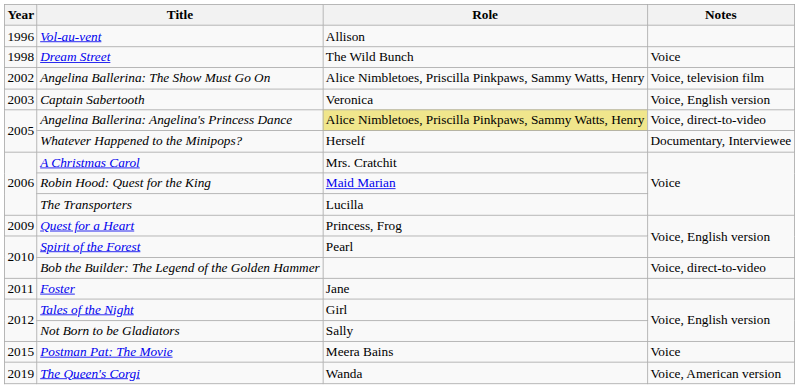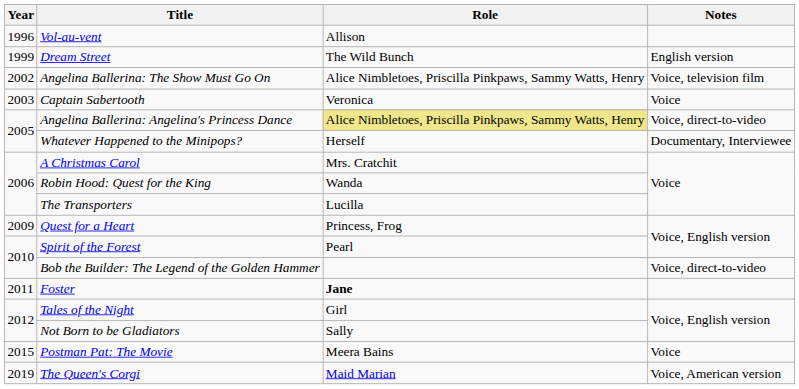 <table class="wikitable sortable">
 <tr>
 <th>Year</th>
 <th>Title</th>
 <th>Role</th>
 <th>Notes</th>
 </tr>
 <tr>
 <td>1996</td>
 <td><em><a href='#'>Vol-au-vent</a></em></td>
 <td>Allison</td>
 <td></td>
 </tr>
 <tr>
-<td>1998</td>
+<td>1999</td>
 <td><em><a href='#'>Dream Street</a></em></td>
 <td>The Wild Bunch</td>
-<td>Voice</td>
+<td>English version</td>
 </tr>
 <tr>
 <td>2002</td>
 <td><em>Angelina Ballerina: The Show Must Go On</em></td>
 <td>Alice Nimbletoes, Priscilla Pinkpaws, Sammy Watts, Henry</td>
 <td>Voice, television film</td>
 </tr>
 <tr>
 <td>2003</td>
 <td><em>Captain Sabertooth</em></td>
 <td>Veronica</td>
-<td>Voice, English version</td>
+<td>Voice</td>
 </tr>
 <tr>
 <td rowspan="2">2005</td>
 <td><em>Angelina Ballerina: Angelina's Princess Dance</em></td>
 <td style="background: khaki;">Alice Nimbletoes, Priscilla Pinkpaws, Sammy Watts, Henry</td>
 <td>Voice, direct-to-video</td>
 </tr>
 <tr>
 <td><em>Whatever Happened to the Minipops?</em></td>
 <td>Herself</td>
 <td>Documentary, Interviewee</td>
 </tr>
 <tr>
 <td rowspan="3">2006</td>
 <td><em><a href='#'>A Christmas Carol</a></em></td>
 <td>Mrs. Cratchit</td>
 <td rowspan="3">Voice</td>
 </tr>
 <tr>
 <td><em>Robin Hood: Quest for the King</em></td>
-<td><a href='#'>Maid Marian</a></td>
+<td>Wanda</td>
 </tr>
 <tr>
 <td><em>The Transporters</em></td>
 <td>Lucilla</td>
 </tr>
 <tr>
 <td>2009</td>
 <td><em><a href='#'>Quest for a Heart</a></em></td>
 <td>Princess, Frog</td>
 <td rowspan="2">Voice, English version</td>
 </tr>
 <tr>
 <td rowspan="2">2010</td>
 <td><em><a href='#'>Spirit of the Forest</a></em></td>
 <td>Pearl</td>
 </tr>
 <tr>
 <td><em>Bob the Builder: The Legend of the Golden Hammer</em></td>
 <td></td>
 <td>Voice, direct-to-video</td>
 </tr>
 <tr>
 <td>2011</td>
 <td><em><a href='#'>Foster</a></em></td>
-<td>Jane</td>
+<td><strong>Jane</strong></td>
 <td></td>
 </tr>
 <tr>
 <td rowspan="2">2012</td>
 <td><em><a href='#'>Tales of the Night</a></em></td>
 <td>Girl</td>
 <td rowspan="2">Voice, English version</td>
 </tr>
 <tr>
 <td><em>Not Born to be Gladiators</em></td>
 <td>Sally</td>
 </tr>
 <tr>
 <td>2015</td>
 <td><em><a href='#'>Postman Pat: The Movie</a></em></td>
 <td>Meera Bains</td>
 <td>Voice</td>
 </tr>
 <tr>
 <td>2019</td>
 <td><em><a href='#'>The Queen's Corgi</a></em></td>
-<td>Wanda</td>
+<td><a href='#'>Maid Marian</a></td>
 <td>Voice, American version</td>
 </tr>
 </table>
